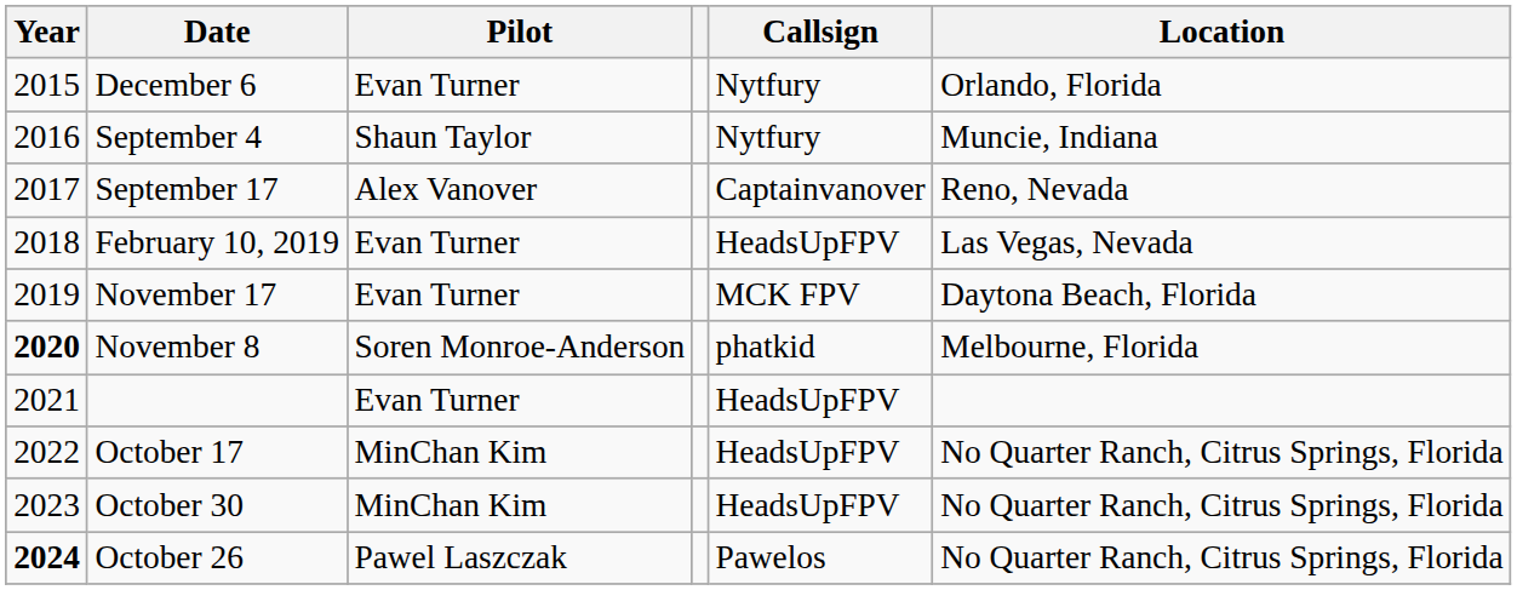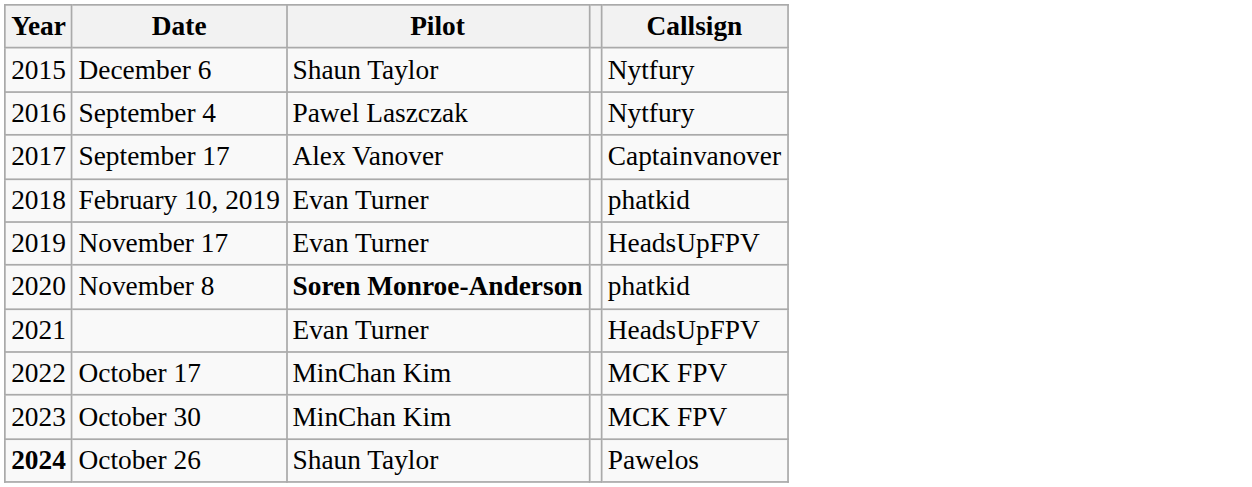 <table class="wikitable">
 <tr>
 <th>Year</th>
 <th>Date</th>
 <th>Pilot</th>
 <th></th>
 <th>Callsign</th>
-<th>Location</th>
 </tr>
 <tr>
 <td>2015</td>
 <td>December 6</td>
-<td>Evan Turner</td>
+<td>Shaun Taylor</td>
 <td></td>
 <td>Nytfury</td>
-<td>Orlando, Florida</td>
 </tr>
 <tr>
 <td>2016</td>
 <td>September 4</td>
-<td>Shaun Taylor</td>
+<td>Pawel Laszczak</td>
 <td></td>
 <td>Nytfury</td>
-<td>Muncie, Indiana</td>
 </tr>
 <tr>
 <td>2017</td>
 <td>September 17</td>
 <td>Alex Vanover</td>
 <td></td>
 <td>Captainvanover</td>
-<td>Reno, Nevada</td>
 </tr>
 <tr>
 <td>2018</td>
 <td>February 10, 2019</td>
 <td>Evan Turner</td>
 <td></td>
-<td>HeadsUpFPV</td>
-<td>Las Vegas, Nevada</td>
+<td>phatkid</td>
 </tr>
 <tr>
 <td>2019</td>
 <td>November 17</td>
 <td>Evan Turner</td>
 <td></td>
-<td>MCK FPV</td>
-<td>Daytona Beach, Florida </td>
+<td>HeadsUpFPV</td>
 </tr>
 <tr>
-<td><strong>2020</strong></td>
+<td>2020</td>
 <td>November 8</td>
-<td>Soren Monroe-Anderson</td>
+<td><strong>Soren Monroe-Anderson</strong></td>
 <td></td>
 <td>phatkid</td>
-<td>Melbourne, Florida </td>
 </tr>
 <tr>
 <td>2021</td>
 <td></td>
 <td>Evan Turner</td>
 <td></td>
 <td>HeadsUpFPV</td>
-<td></td>
 </tr>
 <tr>
 <td>2022</td>
 <td>October 17</td>
 <td>MinChan Kim</td>
 <td></td>
-<td>HeadsUpFPV</td>
-<td>No Quarter Ranch, Citrus Springs, Florida</td>
+<td>MCK FPV</td>
 </tr>
 <tr>
 <td>2023</td>
 <td>October 30</td>
 <td>MinChan Kim</td>
 <td></td>
-<td>HeadsUpFPV</td>
-<td>No Quarter Ranch, Citrus Springs, Florida</td>
+<td>MCK FPV</td>
 </tr>
 <tr>
 <td><strong>2024</strong></td>
 <td>October 26</td>
-<td>Pawel Laszczak</td>
+<td>Shaun Taylor</td>
 <td></td>
 <td>Pawelos</td>
-<td>No Quarter Ranch, Citrus Springs, Florida</td>
 </tr>
 </table>
